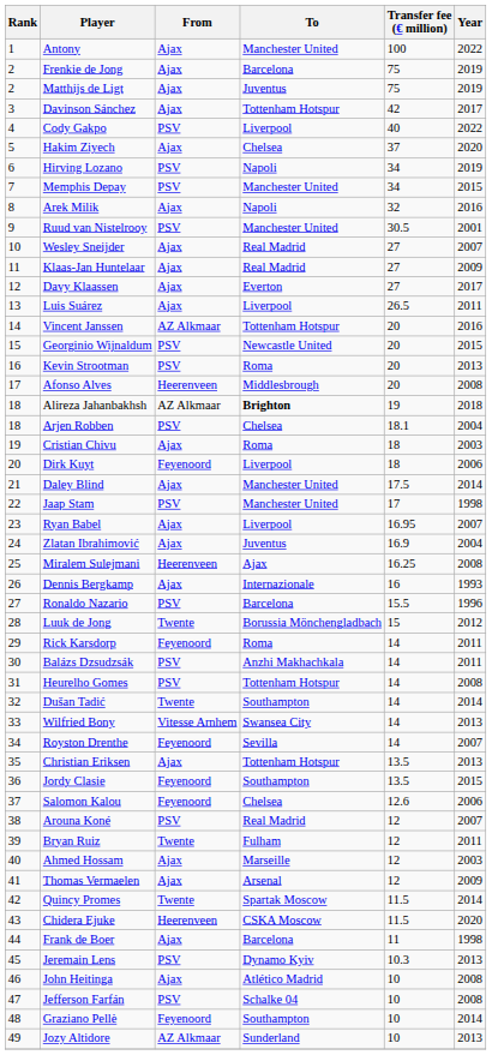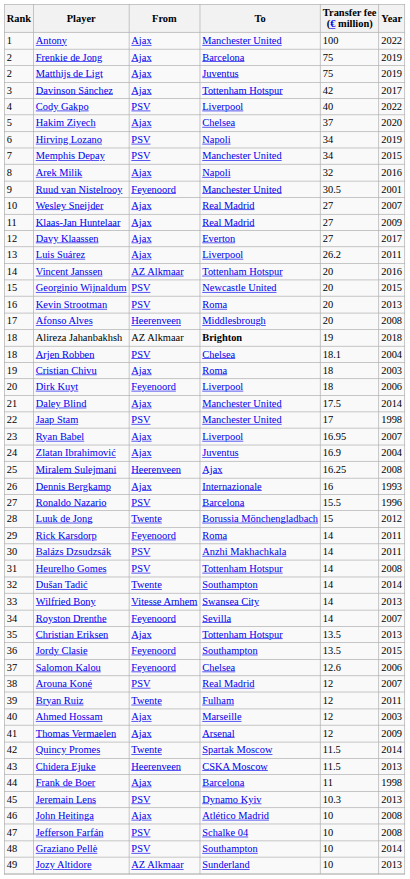 <table class="wikitable">
 <tr>
 <th>Rank</th>
 <th>Player</th>
 <th>From</th>
 <th>To</th>
 <th>Transfer fee <br>(<a href='#'>€</a> million)</th>
 <th>Year</th>
 </tr>
 <tr>
 <td>1</td>
 <td> <a href='#'>Antony</a></td>
 <td> <a href='#'>Ajax</a></td>
 <td> <a href='#'>Manchester United</a></td>
 <td>100</td>
 <td>2022</td>
 </tr>
 <tr>
 <td>2</td>
 <td> <a href='#'>Frenkie de Jong</a></td>
 <td> <a href='#'>Ajax</a></td>
 <td> <a href='#'>Barcelona</a></td>
 <td>75</td>
 <td>2019</td>
 </tr>
 <tr>
 <td>2</td>
 <td> <a href='#'>Matthijs de Ligt</a></td>
 <td> <a href='#'>Ajax</a></td>
 <td> <a href='#'>Juventus</a></td>
 <td>75</td>
 <td>2019</td>
 </tr>
 <tr>
 <td>3</td>
 <td> <a href='#'>Davinson Sánchez</a></td>
 <td> <a href='#'>Ajax</a></td>
 <td> <a href='#'>Tottenham Hotspur</a></td>
 <td>42</td>
 <td>2017</td>
 </tr>
 <tr>
 <td>4</td>
 <td> <a href='#'>Cody Gakpo</a></td>
 <td> <a href='#'>PSV</a></td>
 <td> <a href='#'>Liverpool</a></td>
 <td>40</td>
 <td>2022</td>
 </tr>
 <tr>
 <td>5</td>
 <td> <a href='#'>Hakim Ziyech</a></td>
 <td> <a href='#'>Ajax</a></td>
 <td> <a href='#'>Chelsea</a></td>
 <td>37</td>
 <td>2020</td>
 </tr>
 <tr>
 <td>6</td>
 <td> <a href='#'>Hirving Lozano</a></td>
 <td> <a href='#'>PSV</a></td>
 <td> <a href='#'>Napoli</a></td>
 <td>34</td>
 <td>2019</td>
 </tr>
 <tr>
 <td>7</td>
 <td> <a href='#'>Memphis Depay</a></td>
 <td> <a href='#'>PSV</a></td>
 <td> <a href='#'>Manchester United</a></td>
 <td>34</td>
 <td>2015</td>
 </tr>
 <tr>
 <td>8</td>
 <td> <a href='#'>Arek Milik</a></td>
 <td> <a href='#'>Ajax</a></td>
 <td> <a href='#'>Napoli</a></td>
 <td>32</td>
 <td>2016</td>
 </tr>
 <tr>
 <td>9</td>
 <td> <a href='#'>Ruud van Nistelrooy</a></td>
-<td> <a href='#'>PSV</a></td>
+<td> <a href='#'>Feyenoord</a></td>
 <td> <a href='#'>Manchester United</a></td>
 <td>30.5</td>
 <td>2001</td>
 </tr>
 <tr>
 <td>10</td>
 <td> <a href='#'>Wesley Sneijder</a></td>
 <td> <a href='#'>Ajax</a></td>
 <td> <a href='#'>Real Madrid</a></td>
 <td>27</td>
 <td>2007</td>
 </tr>
 <tr>
 <td>11</td>
 <td> <a href='#'>Klaas-Jan Huntelaar</a></td>
 <td> <a href='#'>Ajax</a></td>
 <td> <a href='#'>Real Madrid</a></td>
 <td>27</td>
 <td>2009</td>
 </tr>
 <tr>
 <td>12</td>
 <td> <a href='#'>Davy Klaassen</a></td>
 <td> <a href='#'>Ajax</a></td>
 <td> <a href='#'>Everton</a></td>
 <td>27</td>
 <td>2017</td>
 </tr>
 <tr>
 <td>13</td>
 <td> <a href='#'>Luis Suárez</a></td>
 <td> <a href='#'>Ajax</a></td>
 <td> <a href='#'>Liverpool</a></td>
-<td>26.5</td>
+<td>26.2</td>
 <td>2011</td>
 </tr>
 <tr>
 <td>14</td>
 <td> <a href='#'>Vincent Janssen</a></td>
 <td> <a href='#'>AZ Alkmaar</a></td>
 <td> <a href='#'>Tottenham Hotspur</a></td>
 <td>20</td>
 <td>2016</td>
 </tr>
 <tr>
 <td>15</td>
 <td> <a href='#'>Georginio Wijnaldum</a></td>
 <td> <a href='#'>PSV</a></td>
 <td> <a href='#'>Newcastle United</a></td>
 <td>20</td>
 <td>2015</td>
 </tr>
 <tr>
 <td>16</td>
 <td> <a href='#'>Kevin Strootman</a></td>
 <td> <a href='#'>PSV</a></td>
 <td> <a href='#'>Roma</a></td>
 <td>20</td>
 <td>2013</td>
 </tr>
 <tr>
 <td>17</td>
 <td> <a href='#'>Afonso Alves</a></td>
 <td> <a href='#'>Heerenveen</a></td>
 <td> <a href='#'>Middlesbrough</a></td>
 <td>20</td>
 <td>2008</td>
 </tr>
 <tr>
 <td>18</td>
 <td>Alireza Jahanbakhsh</td>
 <td>AZ Alkmaar</td>
 <td><strong>Brighton</strong></td>
 <td>19</td>
 <td>2018</td>
 </tr>
 <tr>
 <td>18</td>
 <td> <a href='#'>Arjen Robben</a></td>
 <td> <a href='#'>PSV</a></td>
 <td> <a href='#'>Chelsea</a></td>
 <td>18.1</td>
 <td>2004</td>
 </tr>
 <tr>
 <td>19</td>
 <td> <a href='#'>Cristian Chivu</a></td>
 <td> <a href='#'>Ajax</a></td>
 <td> <a href='#'>Roma</a></td>
 <td>18</td>
 <td>2003</td>
 </tr>
 <tr>
 <td>20</td>
 <td> <a href='#'>Dirk Kuyt</a></td>
 <td> <a href='#'>Feyenoord</a></td>
 <td> <a href='#'>Liverpool</a></td>
 <td>18</td>
 <td>2006</td>
 </tr>
 <tr>
 <td>21</td>
 <td> <a href='#'>Daley Blind</a></td>
 <td> <a href='#'>Ajax</a></td>
 <td> <a href='#'>Manchester United</a></td>
 <td>17.5</td>
 <td>2014</td>
 </tr>
 <tr>
 <td>22</td>
 <td> <a href='#'>Jaap Stam</a></td>
 <td> <a href='#'>PSV</a></td>
 <td> <a href='#'>Manchester United</a></td>
 <td>17</td>
 <td>1998</td>
 </tr>
 <tr>
 <td>23</td>
 <td> <a href='#'>Ryan Babel</a></td>
 <td> <a href='#'>Ajax</a></td>
 <td> <a href='#'>Liverpool</a></td>
 <td>16.95</td>
 <td>2007</td>
 </tr>
 <tr>
 <td>24</td>
 <td> <a href='#'>Zlatan Ibrahimović</a></td>
 <td> <a href='#'>Ajax</a></td>
 <td> <a href='#'>Juventus</a></td>
 <td>16.9</td>
 <td>2004</td>
 </tr>
 <tr>
 <td>25</td>
 <td> <a href='#'>Miralem Sulejmani</a></td>
 <td> <a href='#'>Heerenveen</a></td>
 <td> <a href='#'>Ajax</a></td>
 <td>16.25</td>
 <td>2008</td>
 </tr>
 <tr>
 <td>26</td>
 <td> <a href='#'>Dennis Bergkamp</a></td>
 <td> <a href='#'>Ajax</a></td>
 <td> <a href='#'>Internazionale</a></td>
 <td>16</td>
 <td>1993</td>
 </tr>
 <tr>
 <td>27</td>
 <td> <a href='#'>Ronaldo Nazario</a></td>
 <td> <a href='#'>PSV</a></td>
 <td> <a href='#'>Barcelona</a></td>
 <td>15.5</td>
 <td>1996</td>
 </tr>
 <tr>
 <td>28</td>
 <td> <a href='#'>Luuk de Jong</a></td>
 <td> <a href='#'>Twente</a></td>
 <td> <a href='#'>Borussia Mönchengladbach</a></td>
 <td>15</td>
 <td>2012</td>
 </tr>
 <tr>
 <td>29</td>
 <td> <a href='#'>Rick Karsdorp</a></td>
 <td> <a href='#'>Feyenoord</a></td>
 <td> <a href='#'>Roma</a></td>
 <td>14</td>
 <td>2011</td>
 </tr>
 <tr>
 <td>30</td>
 <td> <a href='#'>Balázs Dzsudzsák</a></td>
 <td> <a href='#'>PSV</a></td>
 <td> <a href='#'>Anzhi Makhachkala</a></td>
 <td>14</td>
 <td>2011</td>
 </tr>
 <tr>
 <td>31</td>
 <td> <a href='#'>Heurelho Gomes</a></td>
 <td> <a href='#'>PSV</a></td>
 <td> <a href='#'>Tottenham Hotspur</a></td>
 <td>14</td>
 <td>2008</td>
 </tr>
 <tr>
 <td>32</td>
 <td> <a href='#'>Dušan Tadić</a></td>
 <td> <a href='#'>Twente</a></td>
 <td> <a href='#'>Southampton</a></td>
 <td>14</td>
 <td>2014</td>
 </tr>
 <tr>
 <td>33</td>
 <td> <a href='#'>Wilfried Bony</a></td>
 <td> <a href='#'>Vitesse Arnhem</a></td>
 <td> <a href='#'>Swansea City</a></td>
 <td>14</td>
 <td>2013</td>
 </tr>
 <tr>
 <td>34</td>
 <td> <a href='#'>Royston Drenthe</a></td>
 <td> <a href='#'>Feyenoord</a></td>
 <td> <a href='#'>Sevilla</a></td>
 <td>14</td>
 <td>2007</td>
 </tr>
 <tr>
 <td>35</td>
 <td> <a href='#'>Christian Eriksen</a></td>
 <td> <a href='#'>Ajax</a></td>
 <td> <a href='#'>Tottenham Hotspur</a></td>
 <td>13.5</td>
 <td>2013</td>
 </tr>
 <tr>
 <td>36</td>
 <td> <a href='#'>Jordy Clasie</a></td>
 <td> <a href='#'>Feyenoord</a></td>
 <td> <a href='#'>Southampton</a></td>
 <td>13.5</td>
 <td>2015</td>
 </tr>
 <tr>
 <td>37</td>
 <td> <a href='#'>Salomon Kalou</a></td>
 <td> <a href='#'>Feyenoord</a></td>
 <td> <a href='#'>Chelsea</a></td>
 <td>12.6</td>
 <td>2006</td>
 </tr>
 <tr>
 <td>38</td>
 <td> <a href='#'>Arouna Koné</a></td>
 <td> <a href='#'>PSV</a></td>
 <td> <a href='#'>Real Madrid</a></td>
 <td>12</td>
 <td>2007</td>
 </tr>
 <tr>
 <td>39</td>
 <td> <a href='#'>Bryan Ruiz</a></td>
 <td> <a href='#'>Twente</a></td>
 <td> <a href='#'>Fulham</a></td>
 <td>12</td>
 <td>2011</td>
 </tr>
 <tr>
 <td>40</td>
 <td> <a href='#'>Ahmed Hossam</a></td>
 <td> <a href='#'>Ajax</a></td>
 <td> <a href='#'>Marseille</a></td>
 <td>12</td>
 <td>2003</td>
 </tr>
 <tr>
 <td>41</td>
 <td> <a href='#'>Thomas Vermaelen</a></td>
 <td> <a href='#'>Ajax</a></td>
 <td> <a href='#'>Arsenal</a></td>
 <td>12</td>
 <td>2009</td>
 </tr>
 <tr>
 <td>42</td>
 <td> <a href='#'>Quincy Promes</a></td>
 <td> <a href='#'>Twente</a></td>
 <td> <a href='#'>Spartak Moscow</a></td>
 <td>11.5</td>
 <td>2014</td>
 </tr>
 <tr>
 <td>43</td>
 <td> <a href='#'>Chidera Ejuke</a></td>
 <td> <a href='#'>Heerenveen</a></td>
 <td> <a href='#'>CSKA Moscow</a></td>
 <td>11.5</td>
-<td>2020</td>
+<td>2013</td>
 </tr>
 <tr>
 <td>44</td>
 <td> <a href='#'>Frank de Boer</a></td>
 <td> <a href='#'>Ajax</a></td>
 <td> <a href='#'>Barcelona</a></td>
 <td>11</td>
 <td>1998</td>
 </tr>
 <tr>
 <td>45</td>
 <td> <a href='#'>Jeremain Lens</a></td>
 <td> <a href='#'>PSV</a></td>
 <td> <a href='#'>Dynamo Kyiv</a></td>
 <td>10.3</td>
 <td>2013</td>
 </tr>
 <tr>
 <td>46</td>
 <td> <a href='#'>John Heitinga</a></td>
 <td> <a href='#'>Ajax</a></td>
 <td> <a href='#'>Atlético Madrid</a></td>
 <td>10</td>
 <td>2008</td>
 </tr>
 <tr>
 <td>47</td>
 <td> <a href='#'>Jefferson Farfán</a></td>
 <td> <a href='#'>PSV</a></td>
 <td> <a href='#'>Schalke 04</a></td>
 <td>10</td>
 <td>2008</td>
 </tr>
 <tr>
 <td>48</td>
 <td> <a href='#'>Graziano Pellè</a></td>
-<td> <a href='#'>Feyenoord</a></td>
+<td> <a href='#'>PSV</a></td>
 <td> <a href='#'>Southampton</a></td>
 <td>10</td>
 <td>2014</td>
 </tr>
 <tr>
 <td>49</td>
 <td> <a href='#'>Jozy Altidore</a></td>
 <td> <a href='#'>AZ Alkmaar</a></td>
 <td> <a href='#'>Sunderland</a></td>
 <td>10</td>
 <td>2013</td>
 </tr>
 <tr>
 </tr>
 </table>
